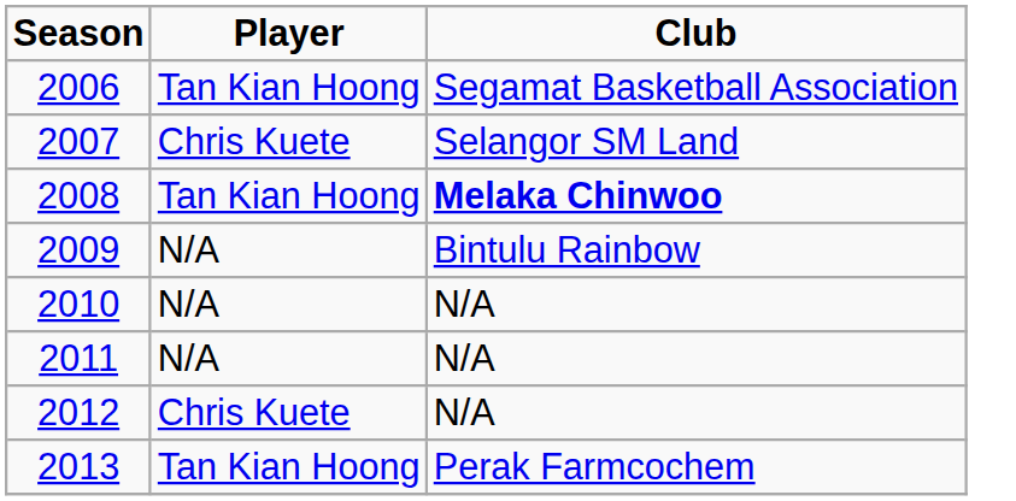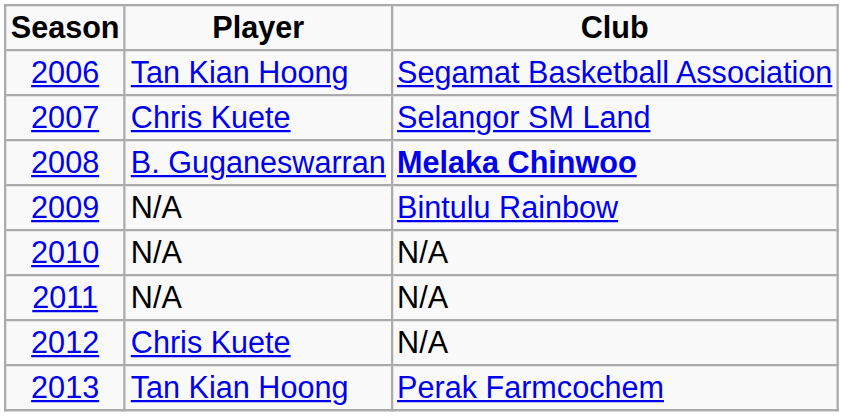 <table border="2" cellpadding="2" cellspacing="0" style="margin: 1em 1em 1em 0; font-size: 85%; background: #f9f9f9; border: 1px #aaa solid; border-collapse: collapse;">
 <tr>
 <th>Season</th>
 <th>Player</th>
 <th>Club</th>
 </tr>
 <tr>
 <td align=center><a href='#'>2006</a></td>
 <td> <a href='#'>Tan Kian Hoong</a></td>
 <td> <a href='#'>Segamat Basketball Association</a></td>
 </tr>
 <tr>
 <td align=center><a href='#'>2007</a></td>
 <td> <a href='#'>Chris Kuete</a></td>
 <td> <a href='#'>Selangor SM Land</a></td>
 </tr>
 <tr>
 <td align=center><a href='#'>2008</a></td>
-<td> <a href='#'>Tan Kian Hoong</a></td>
+<td> <a href='#'>B. Guganeswarran</a></td>
 <td><strong> <a href='#'>Melaka Chinwoo</a></strong></td>
 </tr>
 <tr>
 <td align=center><a href='#'>2009</a></td>
 <td>N/A</td>
 <td> <a href='#'>Bintulu Rainbow</a></td>
 </tr>
 <tr>
 <td align=center><a href='#'>2010</a></td>
 <td>N/A</td>
 <td>N/A</td>
 </tr>
 <tr>
 <td align=center><a href='#'>2011</a></td>
 <td>N/A</td>
 <td>N/A</td>
 </tr>
 <tr>
 <td align=center><a href='#'>2012</a></td>
 <td> <a href='#'>Chris Kuete</a></td>
 <td>N/A</td>
 </tr>
 <tr>
 <td align=center><a href='#'>2013</a></td>
 <td> <a href='#'>Tan Kian Hoong</a></td>
 <td> <a href='#'>Perak Farmcochem</a></td>
 </tr>
 <tr>
 </tr>
 </table>
